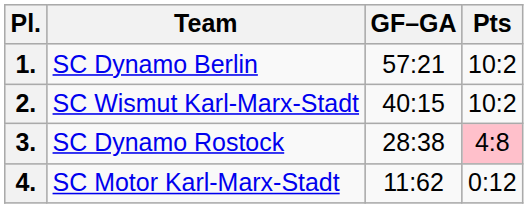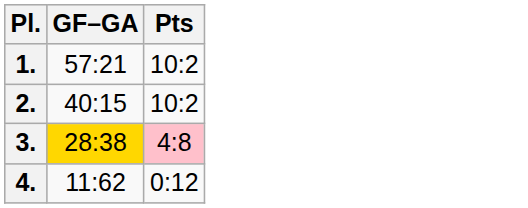 <table class="wikitable">
 <tr>
 <th>Pl.</th>
-<th>Team</th>
 <th>GF–GA</th>
 <th>Pts</th>
 </tr>
 <tr>
 <th>1.</th>
-<td><a href='#'>SC Dynamo Berlin</a></td>
 <td align="center">57:21</td>
 <td align="center">10:2</td>
 </tr>
 <tr>
 <th>2.</th>
-<td><a href='#'>SC Wismut Karl-Marx-Stadt</a></td>
 <td align="center">40:15</td>
 <td align="center">10:2</td>
 </tr>
 <tr>
 <th>3.</th>
-<td><a href='#'>SC Dynamo Rostock</a></td>
-<td align="center">28:38</td>
+<td align="center" style="background: gold;">28:38</td>
 <td align="center" style="background: pink;">4:8</td>
 </tr>
 <tr>
 <th>4.</th>
-<td><a href='#'>SC Motor Karl-Marx-Stadt</a></td>
 <td align="center">11:62</td>
 <td align="center">0:12</td>
 </tr>
 </table>
